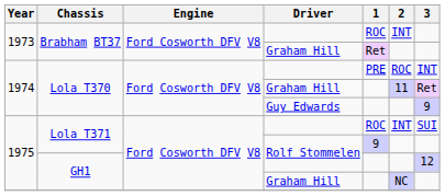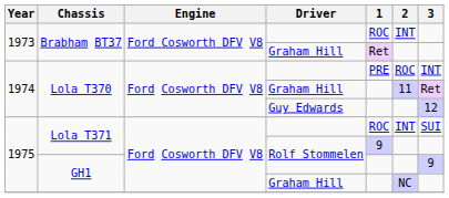 <table class="wikitable" style="text-align:center; font-size:85%">
 <tr>
 <th>Year</th>
 <th>Chassis</th>
 <th>Engine</th>
 <th>Driver</th>
 <th>1</th>
 <th>2</th>
 <th>3</th>
 </tr>
 <tr>
 <td rowspan="2">1973</td>
 <td rowspan="2"><a href='#'>Brabham</a> <a href='#'>BT37</a></td>
 <td rowspan="2"><a href='#'>Ford Cosworth DFV</a> <a href='#'>V8</a></td>
 <td></td>
 <td><a href='#'>ROC</a></td>
 <td><a href='#'>INT</a></td>
 <td></td>
 </tr>
 <tr>
 <td align=left> <a href='#'>Graham Hill</a></td>
 <td style="background:#EFCFFF;">Ret</td>
 <td></td>
 <td></td>
 </tr>
 <tr>
 <td rowspan="3">1974</td>
 <td rowspan="3"><a href='#'>Lola T370</a></td>
 <td rowspan="3"><a href='#'>Ford</a> <a href='#'>Cosworth DFV</a> <a href='#'>V8</a></td>
 <td></td>
 <td><a href='#'>PRE</a></td>
 <td><a href='#'>ROC</a></td>
 <td><a href='#'>INT</a></td>
 </tr>
 <tr>
 <td align=left> <a href='#'>Graham Hill</a></td>
 <td></td>
 <td style="background:#CFCFFF;">11</td>
 <td style="background:#EFCFFF;">Ret</td>
 </tr>
 <tr>
 <td align="left"> <a href='#'>Guy Edwards</a></td>
 <td></td>
 <td></td>
-<td style="background:#CFCFFF;">9</td>
+<td style="background:#CFCFFF;">12</td>
 </tr>
 <tr>
 <td rowspan="4">1975</td>
 <td rowspan="2"><a href='#'>Lola T371</a></td>
 <td rowspan="4"><a href='#'>Ford</a> <a href='#'>Cosworth DFV</a> <a href='#'>V8</a></td>
 <td></td>
 <td><a href='#'>ROC</a></td>
 <td><a href='#'>INT</a></td>
 <td><a href='#'>SUI</a></td>
 </tr>
 <tr>
 <td rowspan="2" align=left> <a href='#'>Rolf Stommelen</a></td>
 <td style="background:#CFCFFF;">9</td>
 <td></td>
 <td></td>
 </tr>
 <tr>
 <td rowspan="2"><a href='#'>GH1</a></td>
 <td></td>
 <td></td>
-<td style="background:#CFCFFF;">12</td>
+<td style="background:#CFCFFF;">9</td>
 </tr>
 <tr>
 <td align=left> <a href='#'>Graham Hill</a></td>
 <td></td>
 <td style="background:#CFCFFF;">NC</td>
 <td></td>
 </tr>
 <tr>
 </tr>
 </table>
